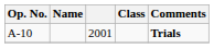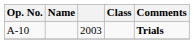 <table class="wikitable">
 <tr>
 <th>Op. No.</th>
 <th>Name</th>
 <th></th>
 <th>Class</th>
 <th>Comments</th>
 </tr>
 <tr>
 <td>A-10</td>
 <td></td>
-<td>2001</td>
+<td>2003</td>
 <td></td>
 <td><strong>Trials</strong></td>
 </tr>
 <tr>
 </tr>
 </table>
